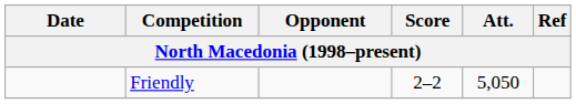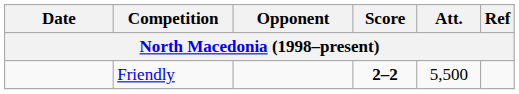 <table class="sortable wikitable" style="font-size:95%;">
 <tr>
 <th width="90">Date</th>
 <th width="100">Competition</th>
 <th width="100">Opponent</th>
 <th width="50">Score</th>
 <th width="50">Att.</th>
 <th width="20">Ref</th>
 </tr>
 <tr>
 <th colspan="6"><a href='#'>North Macedonia</a> (1998–present)</th>
 </tr>
 <tr>
 <td></td>
 <td><a href='#'>Friendly</a></td>
 <td></td>
-<td align=center>2–2</td>
-<td align=center>5,050</td>
+<td align=center><strong>2–2</strong></td>
+<td align=center>5,500</td>
 <td></td>
 </tr>
 <tr>
 </tr>
 </table>
